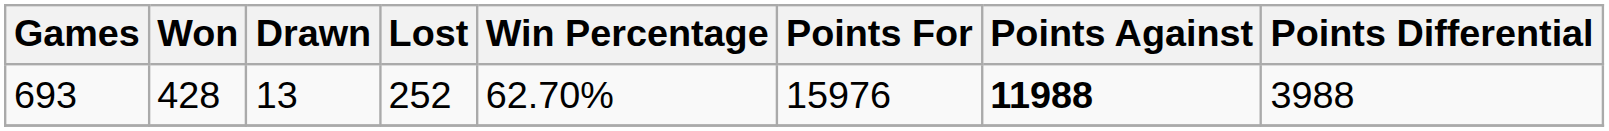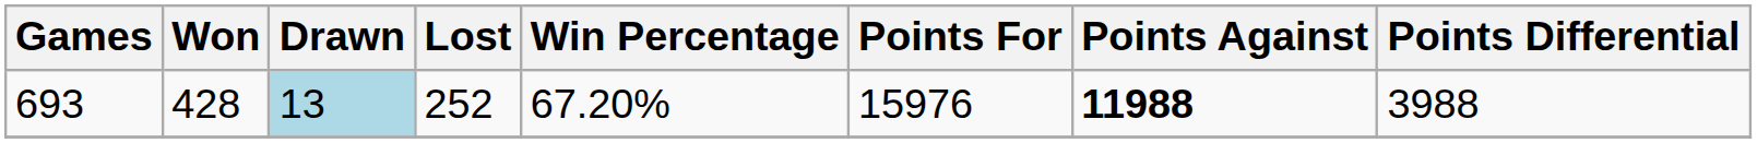 <table class="wikitable">
 <tr>
 <th>Games</th>
 <th>Won</th>
 <th>Drawn</th>
 <th>Lost</th>
 <th>Win Percentage</th>
 <th>Points For</th>
 <th>Points Against</th>
 <th>Points Differential</th>
 </tr>
 <tr>
 <td>693</td>
 <td>428</td>
-<td>13</td>
+<td style="background: lightblue;">13</td>
 <td>252</td>
-<td>62.70%</td>
+<td>67.20%</td>
 <td>15976</td>
 <td><strong>11988</strong></td>
 <td>3988</td>
 </tr>
 <tr>
 </tr>
 </table>
